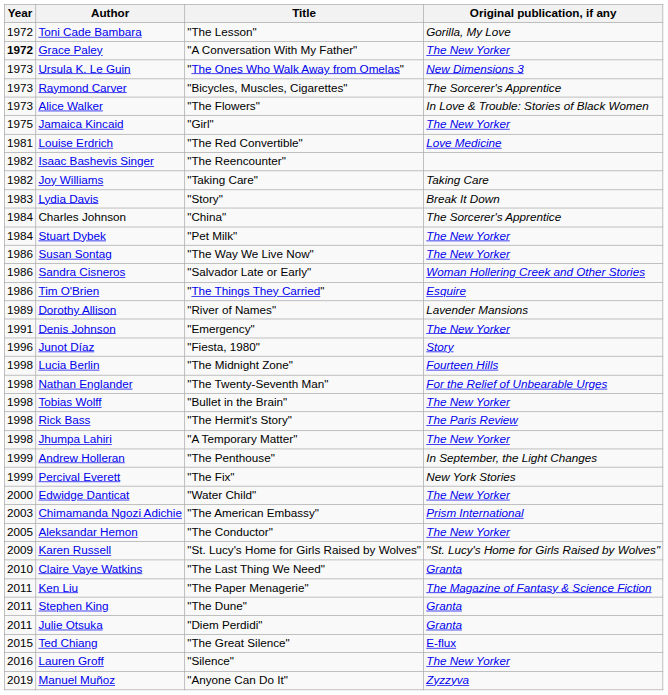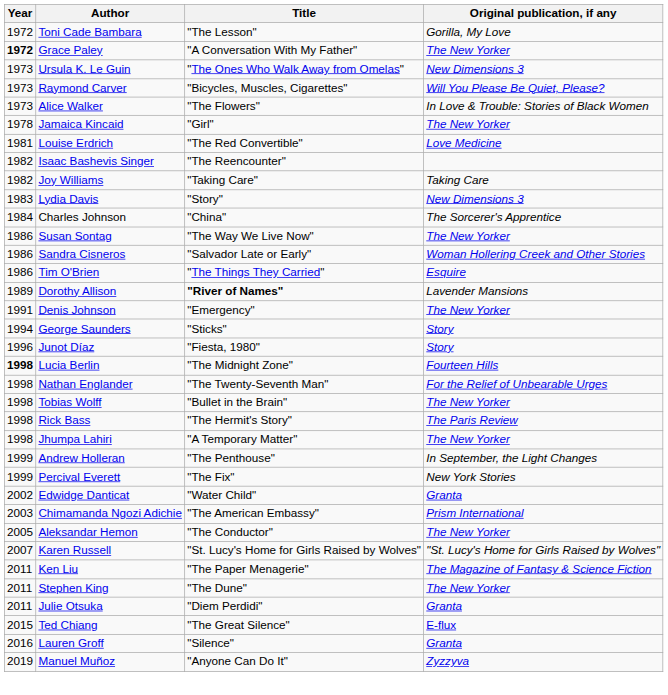 <table class="wikitable">
 <tr>
 <th>Year</th>
 <th>Author</th>
 <th>Title</th>
 <th>Original publication, if any</th>
 </tr>
 <tr>
 <td>1972</td>
 <td><a href='#'>Toni Cade Bambara</a></td>
 <td>"The Lesson"</td>
 <td><em>Gorilla, My Love</em></td>
 </tr>
 <tr>
 <td><strong>1972</strong></td>
 <td><a href='#'>Grace Paley</a></td>
 <td>"A Conversation With My Father"</td>
 <td><em><a href='#'>The New Yorker</a></em></td>
 </tr>
 <tr>
 <td>1973</td>
 <td><a href='#'>Ursula K. Le Guin</a></td>
 <td>"<a href='#'>The Ones Who Walk Away from Omelas</a>"</td>
 <td><em><a href='#'>New Dimensions 3</a></em></td>
 </tr>
 <tr>
 <td>1973</td>
 <td><a href='#'>Raymond Carver</a></td>
 <td>"Bicycles, Muscles, Cigarettes"</td>
-<td><em>The Sorcerer's Apprentice</em></td>
+<td><em><a href='#'>Will You Please Be Quiet, Please?</a></em></td>
 </tr>
 <tr>
 <td>1973</td>
 <td><a href='#'>Alice Walker</a></td>
 <td>"The Flowers"</td>
 <td><em>In Love & Trouble: Stories of Black Women</em></td>
 </tr>
 <tr>
-<td>1975</td>
+<td>1978</td>
 <td><a href='#'>Jamaica Kincaid</a></td>
 <td>"Girl"</td>
 <td><em><a href='#'>The New Yorker</a></em></td>
 </tr>
 <tr>
 <td>1981</td>
 <td><a href='#'>Louise Erdrich</a></td>
 <td>"The Red Convertible"</td>
 <td><em><a href='#'>Love Medicine</a></em></td>
 </tr>
 <tr>
 <td>1982</td>
 <td><a href='#'>Isaac Bashevis Singer</a></td>
 <td>"The Reencounter"</td>
 <td></td>
 </tr>
 <tr>
 <td>1982</td>
 <td><a href='#'>Joy Williams</a></td>
 <td>"Taking Care"</td>
 <td><em>Taking Care</em></td>
 </tr>
 <tr>
 <td>1983</td>
 <td><a href='#'>Lydia Davis</a></td>
 <td>"Story"</td>
-<td><em>Break It Down</em></td>
+<td><em><a href='#'>New Dimensions 3</a></em></td>
 </tr>
 <tr>
 <td>1984</td>
 <td>Charles Johnson</td>
 <td>"China"</td>
 <td><em>The Sorcerer's Apprentice</em></td>
-</tr>
-<tr>
-<td>1984</td>
-<td><a href='#'>Stuart Dybek</a></td>
-<td>"Pet Milk"</td>
-<td><em><a href='#'>The New Yorker</a></em></td>
 </tr>
 <tr>
 <td>1986</td>
 <td><a href='#'>Susan Sontag</a></td>
 <td>"The Way We Live Now"</td>
 <td><em><a href='#'>The New Yorker</a></em></td>
 </tr>
 <tr>
 <td>1986</td>
 <td><a href='#'>Sandra Cisneros</a></td>
 <td>"Salvador Late or Early"</td>
 <td><em><a href='#'>Woman Hollering Creek and Other Stories</a></em></td>
 </tr>
 <tr>
 <td>1986</td>
 <td><a href='#'>Tim O'Brien</a></td>
 <td>"<a href='#'>The Things They Carried</a>"</td>
 <td><a href='#'><em>Esquire</em></a></td>
 </tr>
 <tr>
 <td>1989</td>
 <td><a href='#'>Dorothy Allison</a></td>
-<td>"River of Names"</td>
+<td><strong>"River of Names"</strong></td>
 <td><em>Lavender Mansions</em></td>
 </tr>
 <tr>
 <td>1991</td>
 <td><a href='#'>Denis Johnson</a></td>
 <td>"Emergency"</td>
 <td><em><a href='#'>The New Yorker</a></em></td>
 </tr>
 <tr>
+<td>1994</td>
+<td><a href='#'>George Saunders</a></td>
+<td>"Sticks"</td>
+<td><a href='#'><em>Story</em></a></td>
+</tr>
+<tr>
 <td>1996</td>
 <td><a href='#'>Junot Díaz</a></td>
 <td>"Fiesta, 1980"</td>
 <td><a href='#'><em>Story</em></a></td>
 </tr>
 <tr>
-<td>1998</td>
+<td><strong>1998</strong></td>
 <td><a href='#'>Lucia Berlin</a></td>
 <td>"The Midnight Zone"</td>
 <td><em><a href='#'>Fourteen Hills</a></em></td>
 </tr>
 <tr>
 <td>1998</td>
 <td><a href='#'>Nathan Englander</a></td>
 <td>"The Twenty-Seventh Man"</td>
 <td><em><a href='#'>For the Relief of Unbearable Urges</a></em></td>
 </tr>
 <tr>
 <td>1998</td>
 <td><a href='#'>Tobias Wolff</a></td>
 <td>"Bullet in the Brain"</td>
 <td><em><a href='#'>The New Yorker</a></em></td>
 </tr>
 <tr>
 <td>1998</td>
 <td><a href='#'>Rick Bass</a></td>
 <td>"The Hermit's Story"</td>
 <td><em><a href='#'>The Paris Review</a></em></td>
 </tr>
 <tr>
 <td>1998</td>
 <td><a href='#'>Jhumpa Lahiri</a></td>
 <td>"A Temporary Matter"</td>
 <td><em><a href='#'>The New Yorker</a></em></td>
 </tr>
 <tr>
 <td>1999</td>
 <td><a href='#'>Andrew Holleran</a></td>
 <td>"The Penthouse"</td>
 <td><em>In September, the Light Changes</em></td>
 </tr>
 <tr>
 <td>1999</td>
 <td><a href='#'>Percival Everett</a></td>
 <td>"The Fix"</td>
 <td><em>New York Stories</em></td>
 </tr>
 <tr>
-<td>2000</td>
+<td>2002</td>
 <td><a href='#'>Edwidge Danticat</a></td>
 <td>"Water Child"</td>
-<td><em><a href='#'>The New Yorker</a></em></td>
+<td><em><a href='#'>Granta</a></em></td>
 </tr>
 <tr>
 <td>2003</td>
 <td><a href='#'>Chimamanda Ngozi Adichie</a></td>
 <td>"The American Embassy"</td>
 <td><em><a href='#'>Prism International</a></em></td>
 </tr>
 <tr>
 <td>2005</td>
 <td><a href='#'>Aleksandar Hemon</a></td>
 <td>"The Conductor"</td>
 <td><em><a href='#'>The New Yorker</a></em></td>
 </tr>
 <tr>
-<td>2009</td>
+<td>2007</td>
 <td><a href='#'>Karen Russell</a></td>
 <td>"St. Lucy's Home for Girls Raised by Wolves"</td>
 <td><em>"St. Lucy's Home for Girls Raised by Wolves"</em></td>
-</tr>
-<tr>
-<td>2010</td>
-<td><a href='#'>Claire Vaye Watkins</a></td>
-<td>"The Last Thing We Need"</td>
-<td><em><a href='#'>Granta</a></em></td>
 </tr>
 <tr>
 <td>2011</td>
 <td><a href='#'>Ken Liu</a></td>
 <td>"The Paper Menagerie"</td>
 <td><em><a href='#'>The Magazine of Fantasy & Science Fiction</a></em></td>
 </tr>
 <tr>
 <td>2011</td>
 <td><a href='#'>Stephen King</a></td>
 <td>"The Dune"</td>
-<td><em><a href='#'>Granta</a></em></td>
+<td><em><a href='#'>The New Yorker</a></em></td>
 </tr>
 <tr>
 <td>2011</td>
 <td><a href='#'>Julie Otsuka</a></td>
 <td>"Diem Perdidi"</td>
 <td><em><a href='#'>Granta</a></em></td>
 </tr>
 <tr>
 <td>2015</td>
 <td><a href='#'>Ted Chiang</a></td>
 <td>"The Great Silence"</td>
 <td><a href='#'>E-flux</a></td>
 </tr>
 <tr>
 <td>2016</td>
 <td><a href='#'>Lauren Groff</a></td>
 <td>"Silence"</td>
-<td><em><a href='#'>The New Yorker</a></em></td>
+<td><em><a href='#'>Granta</a></em></td>
 </tr>
 <tr>
 <td>2019</td>
 <td><a href='#'>Manuel Muñoz</a></td>
 <td>"Anyone Can Do It"</td>
 <td><a href='#'><em>Zyzzyva</em></a></td>
 </tr>
 </table>
